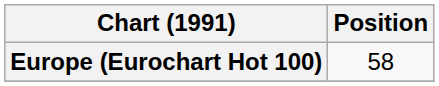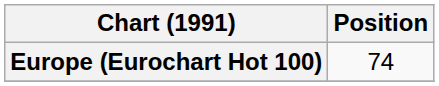 <table class="wikitable sortable plainrowheaders">
 <tr>
 <th>Chart (1991)</th>
 <th>Position</th>
 </tr>
 <tr>
 <th scope="row">Europe (Eurochart Hot 100)</th>
-<td align="center">58</td>
+<td align="center">74</td>
 </tr>
 <tr>
 </tr>
 </table>
